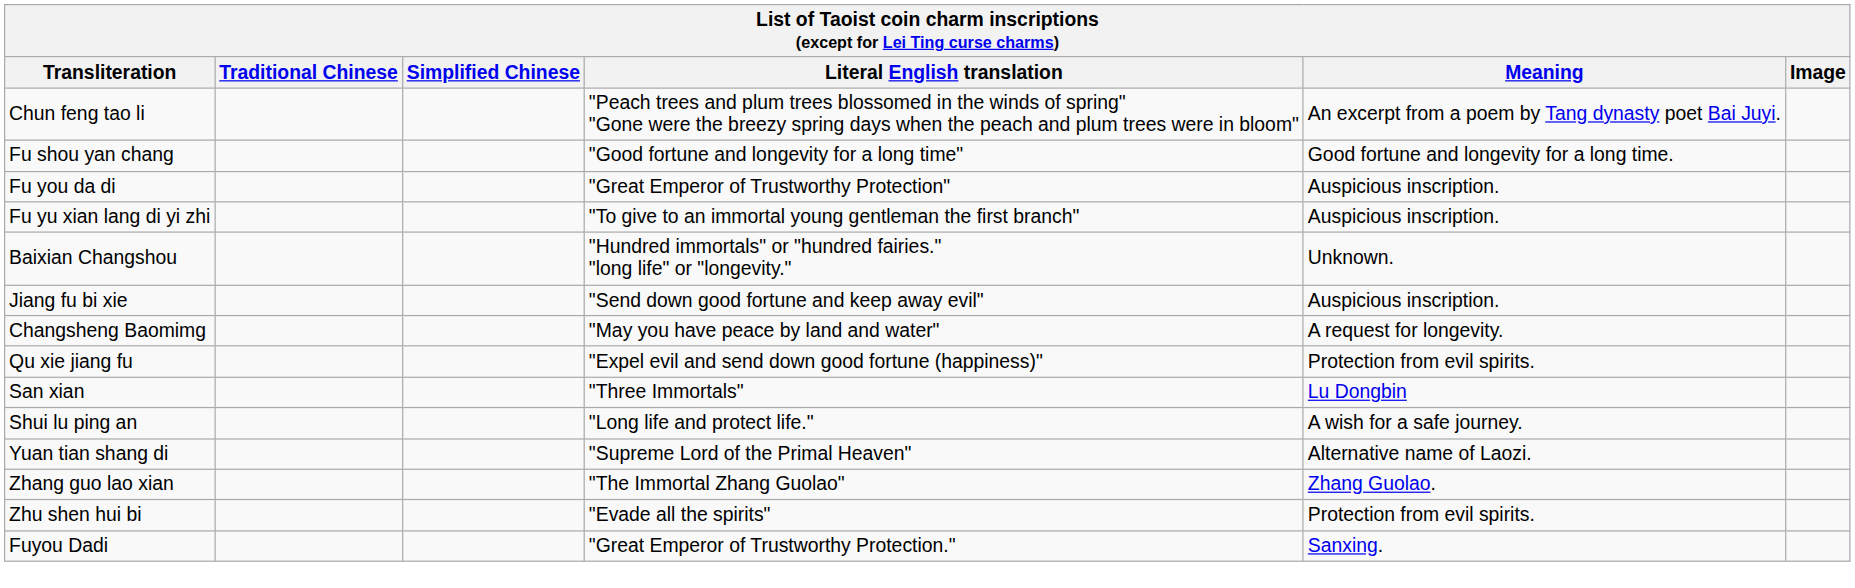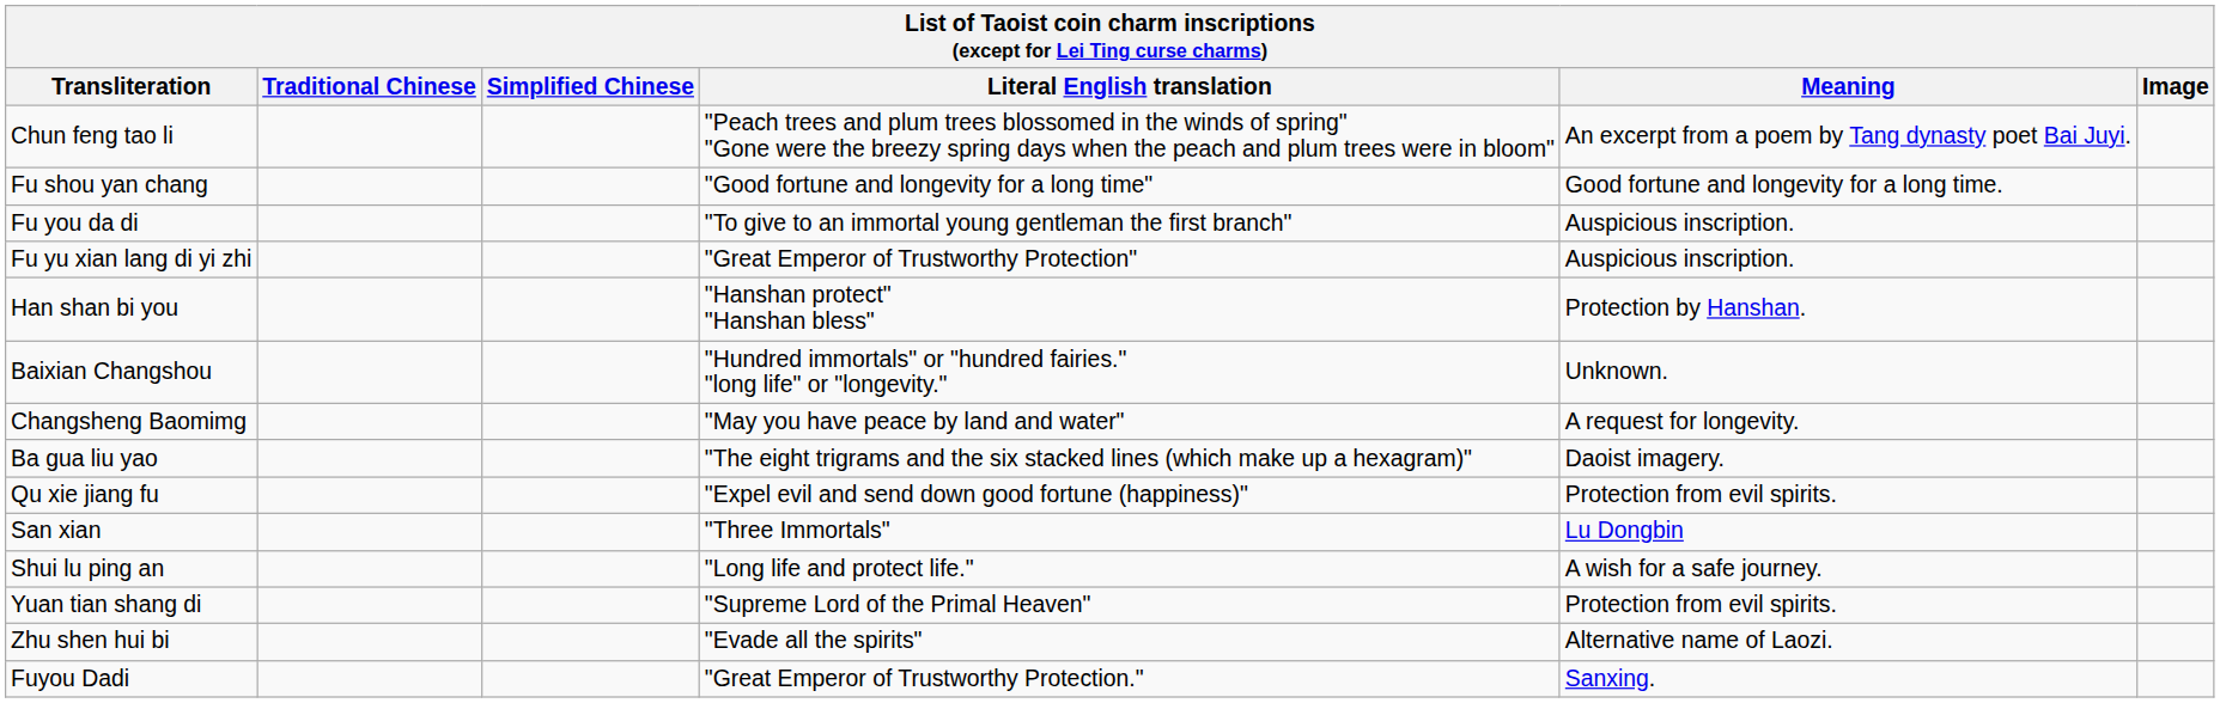 <table class="wikitable" style="font-size: 100%">
 <tr>
 <th colspan=6>List of Taoist coin charm inscriptions<br><small>(except for <a href='#'>Lei Ting curse charms</a>)</small></th>
 </tr>
 <tr>
 <th>Transliteration</th>
 <th><a href='#'>Traditional Chinese</a></th>
 <th><a href='#'>Simplified Chinese</a></th>
 <th>Literal <a href='#'>English</a> translation</th>
 <th><a href='#'>Meaning</a></th>
 <th>Image</th>
 </tr>
 <tr>
 <td>Chun feng tao li</td>
 <td></td>
 <td></td>
 <td>"Peach trees and plum trees blossomed in the winds of spring"<br>"Gone were the breezy spring days when the peach and plum trees were in bloom"</td>
 <td>An excerpt from a poem by <a href='#'>Tang dynasty</a> poet <a href='#'>Bai Juyi</a>.</td>
 <td></td>
 </tr>
 <tr>
 <td>Fu shou yan chang</td>
 <td></td>
 <td></td>
 <td>"Good fortune and longevity for a long time"</td>
 <td>Good fortune and longevity for a long time.</td>
 <td></td>
 </tr>
 <tr>
 <td>Fu you da di</td>
 <td></td>
 <td></td>
-<td>"Great Emperor of Trustworthy Protection"</td>
+<td>"To give to an immortal young gentleman the first branch"</td>
 <td>Auspicious inscription.</td>
 <td></td>
 </tr>
 <tr>
 <td>Fu yu xian lang di yi zhi</td>
 <td></td>
 <td></td>
-<td>"To give to an immortal young gentleman the first branch"</td>
+<td>"Great Emperor of Trustworthy Protection"</td>
 <td>Auspicious inscription.</td>
+<td></td>
+</tr>
+<tr>
+<td>Han shan bi you</td>
+<td></td>
+<td></td>
+<td>"Hanshan protect"<br>"Hanshan bless"</td>
+<td>Protection by <a href='#'>Hanshan</a>.</td>
 <td></td>
 </tr>
 <tr>
 <td>Baixian Changshou</td>
 <td></td>
 <td></td>
 <td>"Hundred immortals" or "hundred fairies."<br>"long life" or "longevity."</td>
 <td>Unknown.</td>
 <td></td>
 </tr>
 <tr>
-<td>Jiang fu bi xie</td>
-<td></td>
-<td></td>
-<td>"Send down good fortune and keep away evil"</td>
-<td>Auspicious inscription.</td>
-<td></td>
-</tr>
-<tr>
 <td>Changsheng Baomimg</td>
 <td></td>
 <td></td>
 <td>"May you have peace by land and water"</td>
 <td>A request for longevity.</td>
+<td></td>
+</tr>
+<tr>
+<td>Ba gua liu yao</td>
+<td></td>
+<td></td>
+<td>"The eight trigrams and the six stacked lines (which make up a hexagram)"</td>
+<td>Daoist imagery.</td>
 <td></td>
 </tr>
 <tr>
 <td>Qu xie jiang fu</td>
 <td></td>
 <td></td>
 <td>"Expel evil and send down good fortune (happiness)"</td>
 <td>Protection from evil spirits.</td>
 <td></td>
 </tr>
 <tr>
 <td>San xian</td>
 <td></td>
 <td></td>
 <td>"Three Immortals"</td>
 <td><a href='#'>Lu Dongbin</a></td>
 <td></td>
 </tr>
 <tr>
 <td>Shui lu ping an</td>
 <td></td>
 <td></td>
 <td>"Long life and protect life."</td>
 <td>A wish for a safe journey.</td>
 <td></td>
 </tr>
 <tr>
 <td>Yuan tian shang di</td>
 <td></td>
 <td></td>
 <td>"Supreme Lord of the Primal Heaven"</td>
-<td>Alternative name of Laozi.</td>
-<td></td>
-</tr>
-<tr>
-<td>Zhang guo lao xian</td>
-<td></td>
-<td></td>
-<td>"The Immortal Zhang Guolao"</td>
-<td><a href='#'>Zhang Guolao</a>.</td>
+<td>Protection from evil spirits.</td>
 <td></td>
 </tr>
 <tr>
 <td>Zhu shen hui bi</td>
 <td></td>
 <td></td>
 <td>"Evade all the spirits"</td>
-<td>Protection from evil spirits.</td>
+<td>Alternative name of Laozi.</td>
 <td></td>
 </tr>
 <tr>
 <td>Fuyou Dadi</td>
 <td></td>
 <td></td>
 <td>"Great Emperor of Trustworthy Protection."</td>
 <td><a href='#'>Sanxing</a>.</td>
 <td></td>
 </tr>
 </table>
